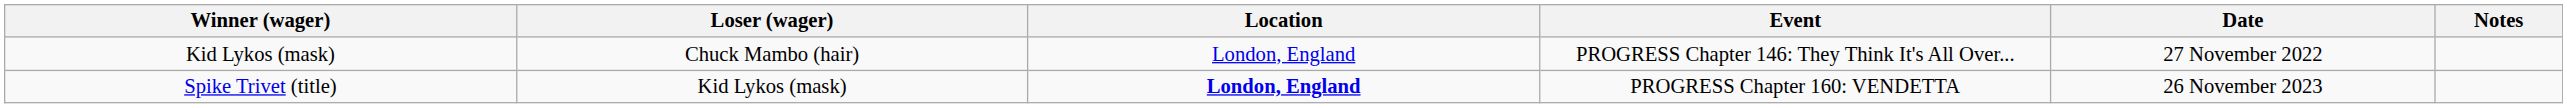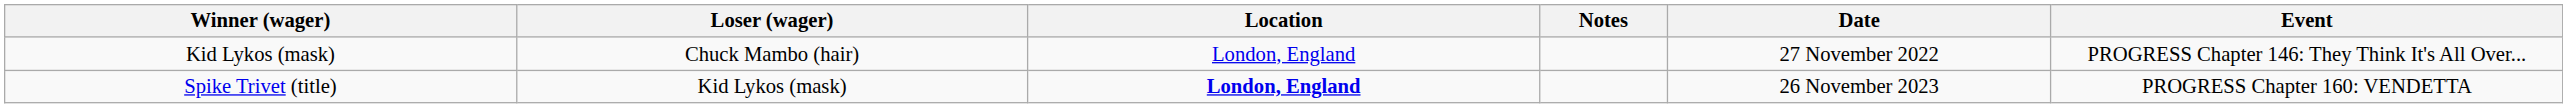 <table class="wikitable sortable" width=100%  style="text-align: center">
 <tr>
 <th width=20% scope="col">Winner (wager)</th>
 <th width=20% scope="col">Loser (wager)</th>
 <th width=20% scope="col">Location</th>
+<th class="unsortable" width=5% scope="col">Notes</th>
+<th width=15% scope="col">Date</th>
 <th width=20% scope="col">Event</th>
-<th width=15% scope="col">Date</th>
-<th class="unsortable" width=5% scope="col">Notes</th>
 </tr>
 <tr>
 <td>Kid Lykos (mask)</td>
 <td>Chuck Mambo (hair)</td>
 <td><a href='#'>London, England</a></td>
+<td></td>
+<td>27 November 2022</td>
 <td>PROGRESS Chapter 146: They Think It's All Over...</td>
-<td>27 November 2022</td>
-<td></td>
 </tr>
 <tr>
 <td><a href='#'>Spike Trivet</a> (title)</td>
 <td>Kid Lykos (mask)</td>
 <td><strong><a href='#'>London, England</a></strong></td>
+<td></td>
+<td>26 November 2023</td>
 <td>PROGRESS Chapter 160: VENDETTA</td>
-<td>26 November 2023</td>
-<td></td>
 </tr>
 </table>
